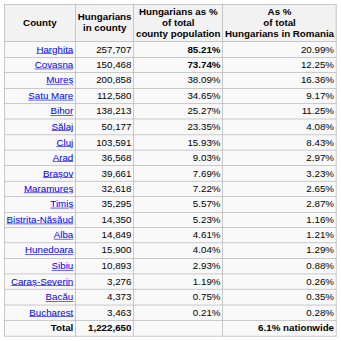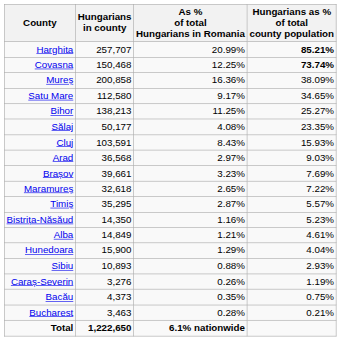 <table class="wikitable sortable col1left"  style="text-align:right;">
 <tr>
 <th>County</th>
 <th>Hungarians<br>in county</th>
+<th>As %<br>of total<br>Hungarians in Romania</th>
 <th>Hungarians as %<br>of total<br>county population</th>
-<th>As %<br>of total<br>Hungarians in Romania</th>
 </tr>
 <tr>
 <td><a href='#'>Harghita</a></td>
 <td>257,707</td>
+<td>20.99%</td>
 <td><strong>85.21%</strong></td>
-<td>20.99%</td>
 </tr>
 <tr>
 <td><a href='#'>Covasna</a></td>
 <td>150,468</td>
+<td>12.25%</td>
 <td><strong>73.74%</strong></td>
-<td>12.25%</td>
 </tr>
 <tr>
 <td><a href='#'>Mureș</a></td>
 <td>200,858</td>
+<td>16.36%</td>
 <td>38.09%</td>
-<td>16.36%</td>
 </tr>
 <tr>
 <td><a href='#'>Satu Mare</a></td>
 <td>112,580</td>
+<td>9.17%</td>
 <td>34.65%</td>
-<td>9.17%</td>
 </tr>
 <tr>
 <td><a href='#'>Bihor</a></td>
 <td>138,213</td>
+<td>11.25%</td>
 <td>25.27%</td>
-<td>11.25%</td>
 </tr>
 <tr>
 <td><a href='#'>Sălaj</a></td>
 <td>50,177</td>
+<td>4.08%</td>
 <td>23.35%</td>
-<td>4.08%</td>
 </tr>
 <tr>
 <td><a href='#'>Cluj</a></td>
 <td>103,591</td>
+<td>8.43%</td>
 <td>15.93%</td>
-<td>8.43%</td>
 </tr>
 <tr>
 <td><a href='#'>Arad</a></td>
 <td>36,568</td>
+<td>2.97%</td>
 <td>9.03%</td>
-<td>2.97%</td>
 </tr>
 <tr>
 <td><a href='#'>Brașov</a></td>
 <td>39,661</td>
+<td>3.23%</td>
 <td>7.69%</td>
-<td>3.23%</td>
 </tr>
 <tr>
 <td><a href='#'>Maramureș</a></td>
 <td>32,618</td>
+<td>2.65%</td>
 <td>7.22%</td>
-<td>2.65%</td>
 </tr>
 <tr>
 <td><a href='#'>Timiș</a></td>
 <td>35,295</td>
+<td>2.87%</td>
 <td>5.57%</td>
-<td>2.87%</td>
 </tr>
 <tr>
 <td><a href='#'>Bistrița-Năsăud</a></td>
 <td>14,350</td>
+<td>1.16%</td>
 <td>5.23%</td>
-<td>1.16%</td>
 </tr>
 <tr>
 <td><a href='#'>Alba</a></td>
 <td>14,849</td>
+<td>1.21%</td>
 <td>4.61%</td>
-<td>1.21%</td>
 </tr>
 <tr>
 <td><a href='#'>Hunedoara</a></td>
 <td>15,900</td>
+<td>1.29%</td>
 <td>4.04%</td>
-<td>1.29%</td>
 </tr>
 <tr>
 <td><a href='#'>Sibiu</a></td>
 <td>10,893</td>
+<td>0.88%</td>
 <td>2.93%</td>
-<td>0.88%</td>
 </tr>
 <tr>
 <td><a href='#'>Caraș-Severin</a></td>
 <td>3,276</td>
+<td>0.26%</td>
 <td>1.19%</td>
-<td>0.26%</td>
 </tr>
 <tr>
 <td><a href='#'>Bacău</a></td>
 <td>4,373</td>
+<td>0.35%</td>
 <td>0.75%</td>
-<td>0.35%</td>
 </tr>
 <tr>
 <td><a href='#'>Bucharest</a></td>
 <td>3,463</td>
+<td>0.28%</td>
 <td>0.21%</td>
-<td>0.28%</td>
 </tr>
 <tr>
 <td><strong>Total</strong></td>
 <td><strong>1,222,650</strong></td>
+<td><strong>6.1% nationwide</strong></td>
 <td></td>
-<td><strong>6.1% nationwide</strong></td>
 </tr>
 </table>
